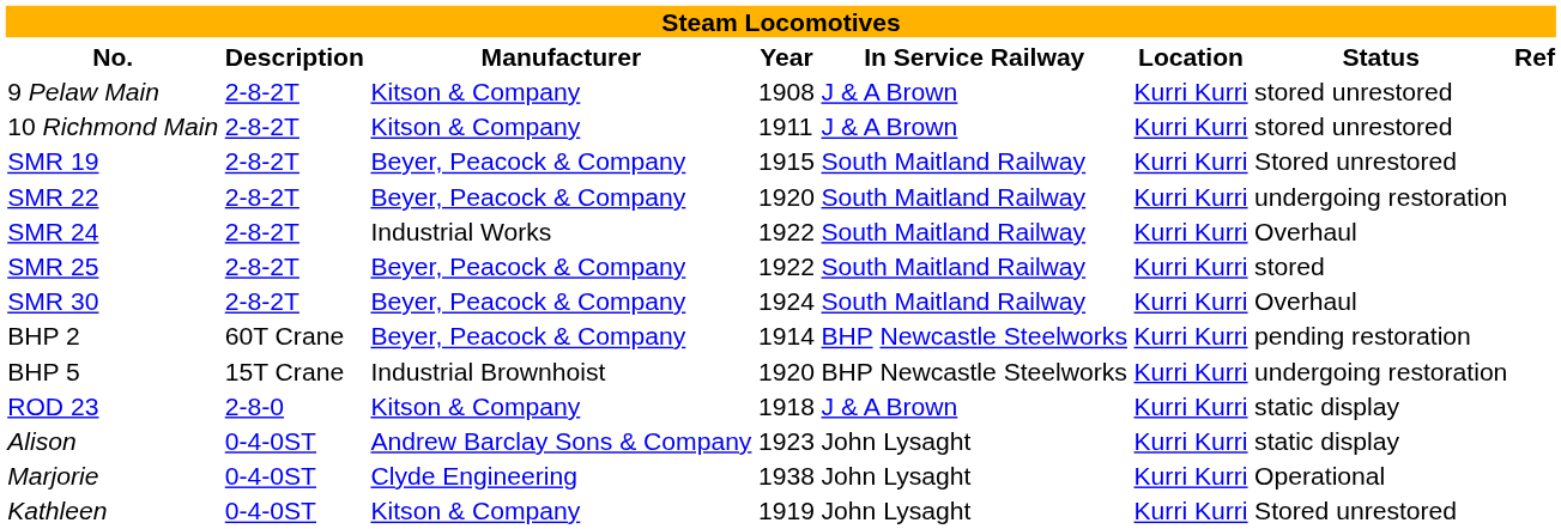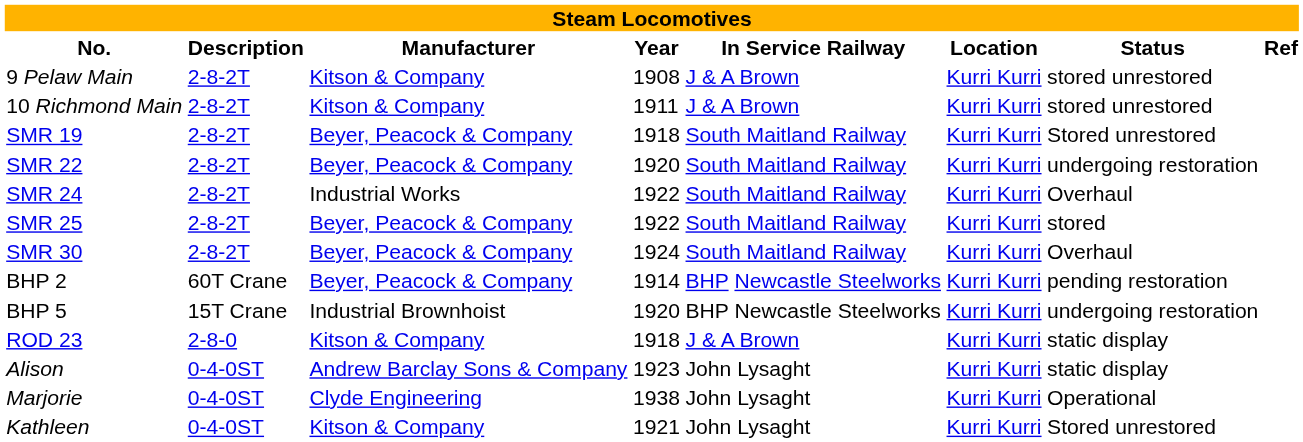 <table class="toccolours" style="font-size:95%;">
 <tr>
 <th colspan="9" bgcolor="#FFB300">Steam Locomotives</th>
 </tr>
 <tr>
 <th>No.</th>
 <th>Description</th>
 <th>Manufacturer</th>
 <th>Year</th>
 <th>In Service Railway</th>
 <th>Location</th>
 <th>Status</th>
 <th>Ref</th>
 </tr>
 <tr>
 <td>9 <em>Pelaw Main</em></td>
 <td><a href='#'>2-8-2T</a></td>
 <td><a href='#'>Kitson & Company</a></td>
 <td>1908</td>
 <td><a href='#'>J & A Brown</a></td>
 <td><a href='#'>Kurri Kurri</a></td>
 <td>stored unrestored</td>
 <td></td>
 </tr>
 <tr -style="background:#E5E5FF">
 <td>10 <em>Richmond Main</em></td>
 <td><a href='#'>2-8-2T</a></td>
 <td><a href='#'>Kitson & Company</a></td>
 <td>1911</td>
 <td><a href='#'>J & A Brown</a></td>
 <td><a href='#'>Kurri Kurri</a></td>
 <td>stored unrestored</td>
 <td></td>
 </tr>
 <tr>
 <td><a href='#'>SMR 19</a></td>
 <td><a href='#'>2-8-2T</a></td>
 <td><a href='#'>Beyer, Peacock & Company</a></td>
-<td>1915</td>
+<td>1918</td>
 <td><a href='#'>South Maitland Railway</a></td>
 <td><a href='#'>Kurri Kurri</a></td>
 <td>Stored unrestored</td>
 <td></td>
 </tr>
 <tr -style="background:#E5E5FF">
 <td><a href='#'>SMR 22</a></td>
 <td><a href='#'>2-8-2T</a></td>
 <td><a href='#'>Beyer, Peacock & Company</a></td>
 <td>1920</td>
 <td><a href='#'>South Maitland Railway</a></td>
 <td><a href='#'>Kurri Kurri</a></td>
 <td>undergoing restoration</td>
 <td></td>
 </tr>
 <tr>
 <td><a href='#'>SMR 24</a></td>
 <td><a href='#'>2-8-2T</a></td>
 <td>Industrial Works</td>
 <td>1922</td>
 <td><a href='#'>South Maitland Railway</a></td>
 <td><a href='#'>Kurri Kurri</a></td>
 <td>Overhaul</td>
 <td></td>
 </tr>
 <tr -style="background:#E5E5FF">
 <td><a href='#'>SMR 25</a></td>
 <td><a href='#'>2-8-2T</a></td>
 <td><a href='#'>Beyer, Peacock & Company</a></td>
 <td>1922</td>
 <td><a href='#'>South Maitland Railway</a></td>
 <td><a href='#'>Kurri Kurri</a></td>
 <td>stored</td>
 <td></td>
 </tr>
 <tr>
 <td><a href='#'>SMR 30</a></td>
 <td><a href='#'>2-8-2T</a></td>
 <td><a href='#'>Beyer, Peacock & Company</a></td>
 <td>1924</td>
 <td><a href='#'>South Maitland Railway</a></td>
 <td><a href='#'>Kurri Kurri</a></td>
 <td>Overhaul</td>
 <td></td>
 </tr>
 <tr -style="background:#E5E5FF">
 <td>BHP 2</td>
 <td>60T Crane</td>
 <td><a href='#'>Beyer, Peacock & Company</a></td>
 <td>1914</td>
 <td><a href='#'>BHP</a> <a href='#'>Newcastle Steelworks</a></td>
 <td><a href='#'>Kurri Kurri</a></td>
 <td>pending restoration</td>
 <td></td>
 </tr>
 <tr>
 <td>BHP 5</td>
 <td>15T Crane</td>
 <td>Industrial Brownhoist</td>
 <td>1920</td>
 <td>BHP Newcastle Steelworks</td>
 <td><a href='#'>Kurri Kurri</a></td>
 <td>undergoing restoration</td>
 <td></td>
 </tr>
 <tr -style="background:#E5E5FF">
 <td><a href='#'>ROD 23</a></td>
 <td><a href='#'>2-8-0</a></td>
 <td><a href='#'>Kitson & Company</a></td>
 <td>1918</td>
 <td><a href='#'>J & A Brown</a></td>
 <td><a href='#'>Kurri Kurri</a></td>
 <td>static display</td>
 <td></td>
 </tr>
 <tr>
 <td><em>Alison</em></td>
 <td><a href='#'>0-4-0ST</a></td>
 <td><a href='#'>Andrew Barclay Sons & Company</a></td>
 <td>1923</td>
 <td>John Lysaght</td>
 <td><a href='#'>Kurri Kurri</a></td>
 <td>static display</td>
 <td></td>
 </tr>
 <tr -style="background:#E5E5FF">
 <td><em>Marjorie</em></td>
 <td><a href='#'>0-4-0ST</a></td>
 <td><a href='#'>Clyde Engineering</a></td>
 <td>1938</td>
 <td>John Lysaght</td>
 <td><a href='#'>Kurri Kurri</a></td>
 <td>Operational</td>
 <td></td>
 </tr>
 <tr>
 <td><em>Kathleen</em></td>
 <td><a href='#'>0-4-0ST</a></td>
 <td><a href='#'>Kitson & Company</a></td>
-<td>1919</td>
+<td>1921</td>
 <td>John Lysaght</td>
 <td><a href='#'>Kurri Kurri</a></td>
 <td>Stored unrestored</td>
 <td></td>
 </tr>
 </table>
